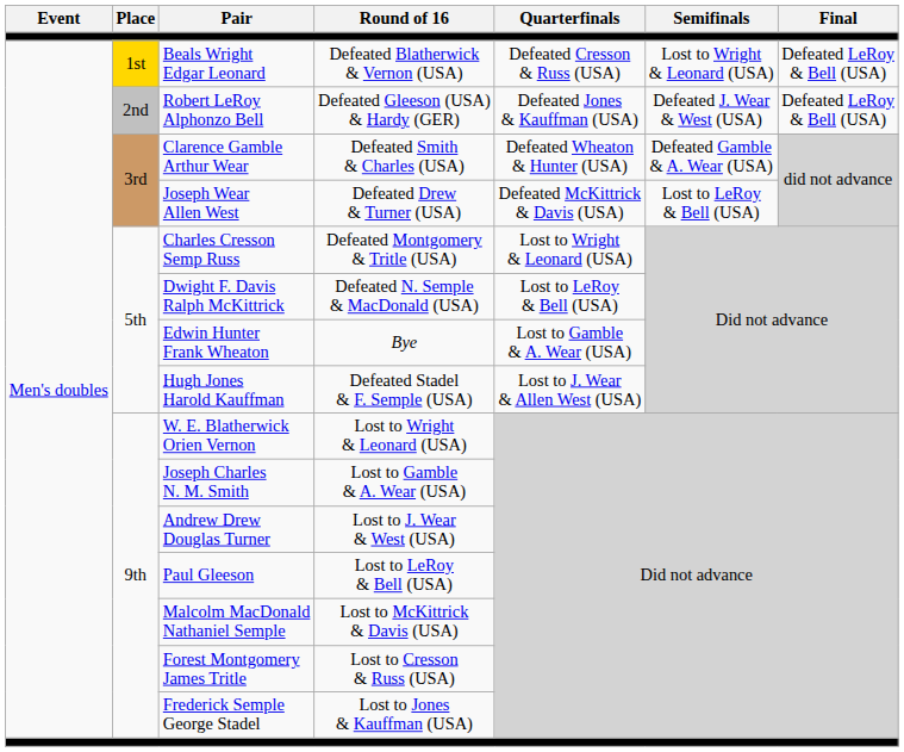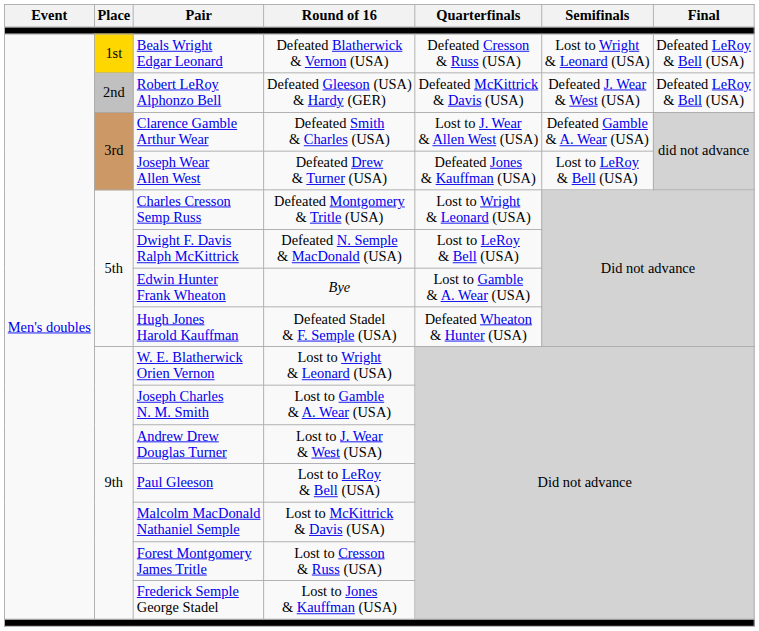 <table class=wikitable style="text-align:center">
 <tr>
 <th>Event</th>
 <th>Place</th>
 <th>Pair</th>
 <th>Round of 16</th>
 <th>Quarterfinals</th>
 <th>Semifinals</th>
 <th>Final</th>
 </tr>
 <tr bgcolor=black>
 <td colspan=7></td>
 </tr>
 <tr>
 <td rowspan=15><a href='#'>Men's doubles</a></td>
 <td bgcolor=gold>1st</td>
 <td align=left><a href='#'>Beals Wright</a> <br> <a href='#'>Edgar Leonard</a></td>
 <td>Defeated <a href='#'>Blatherwick</a> <br>& <a href='#'>Vernon</a> (USA)</td>
 <td>Defeated <a href='#'>Cresson</a> <br>& <a href='#'>Russ</a> (USA)</td>
 <td>Lost to <a href='#'>Wright</a> <br>& <a href='#'>Leonard</a> (USA)</td>
 <td>Defeated <a href='#'>LeRoy</a> <br>& <a href='#'>Bell</a> (USA)</td>
 </tr>
 <tr>
 <td bgcolor=silver>2nd</td>
 <td align=left><a href='#'>Robert LeRoy</a> <br> <a href='#'>Alphonzo Bell</a></td>
 <td>Defeated <a href='#'>Gleeson</a> (USA) <br>& <a href='#'>Hardy</a> (GER)</td>
-<td>Defeated <a href='#'>Jones</a> <br>& <a href='#'>Kauffman</a> (USA)</td>
+<td>Defeated <a href='#'>McKittrick</a> <br>& <a href='#'>Davis</a> (USA)</td>
 <td>Defeated <a href='#'>J. Wear</a> <br>& <a href='#'>West</a> (USA)</td>
 <td>Defeated <a href='#'>LeRoy</a> <br>& <a href='#'>Bell</a> (USA)</td>
 </tr>
 <tr>
 <td rowspan=2 bgcolor=cc9966>3rd</td>
 <td align=left><a href='#'>Clarence Gamble</a> <br> <a href='#'>Arthur Wear</a></td>
 <td>Defeated <a href='#'>Smith</a> <br>& <a href='#'>Charles</a> (USA)</td>
-<td>Defeated <a href='#'>Wheaton</a> <br>& <a href='#'>Hunter</a> (USA)</td>
+<td>Lost to <a href='#'>J. Wear</a> <br>& <a href='#'>Allen West</a> (USA)</td>
 <td>Defeated <a href='#'>Gamble</a> <br>& <a href='#'>A. Wear</a> (USA)</td>
 <td bgcolor=lightgray rowspan=2>did not advance</td>
 </tr>
 <tr>
 <td align=left><a href='#'>Joseph Wear</a> <br> <a href='#'>Allen West</a></td>
 <td>Defeated <a href='#'>Drew</a> <br>& <a href='#'>Turner</a> (USA)</td>
-<td>Defeated <a href='#'>McKittrick</a> <br>& <a href='#'>Davis</a> (USA)</td>
+<td>Defeated <a href='#'>Jones</a> <br>& <a href='#'>Kauffman</a> (USA)</td>
 <td>Lost to <a href='#'>LeRoy</a> <br>& <a href='#'>Bell</a> (USA)</td>
 </tr>
 <tr>
 <td rowspan=4>5th</td>
 <td align=left><a href='#'>Charles Cresson</a> <br> <a href='#'>Semp Russ</a></td>
 <td>Defeated <a href='#'>Montgomery</a> <br>& <a href='#'>Tritle</a> (USA)</td>
 <td>Lost to <a href='#'>Wright</a> <br>& <a href='#'>Leonard</a> (USA)</td>
 <td rowspan=4 colspan=2 bgcolor=lightgray>Did not advance</td>
 </tr>
 <tr>
 <td align=left><a href='#'>Dwight F. Davis</a> <br> <a href='#'>Ralph McKittrick</a></td>
 <td>Defeated <a href='#'>N. Semple</a> <br>& <a href='#'>MacDonald</a> (USA)</td>
 <td>Lost to <a href='#'>LeRoy</a> <br>& <a href='#'>Bell</a> (USA)</td>
 </tr>
 <tr>
 <td align=left><a href='#'>Edwin Hunter</a> <br> <a href='#'>Frank Wheaton</a></td>
 <td><em>Bye</em></td>
 <td>Lost to <a href='#'>Gamble</a> <br>& <a href='#'>A. Wear</a> (USA)</td>
 </tr>
 <tr>
 <td align=left><a href='#'>Hugh Jones</a> <br> <a href='#'>Harold Kauffman</a></td>
 <td>Defeated Stadel <br>& <a href='#'>F. Semple</a> (USA)</td>
-<td>Lost to <a href='#'>J. Wear</a> <br>& <a href='#'>Allen West</a> (USA)</td>
+<td>Defeated <a href='#'>Wheaton</a> <br>& <a href='#'>Hunter</a> (USA)</td>
 </tr>
 <tr>
 <td rowspan=7>9th</td>
 <td align=left><a href='#'>W. E. Blatherwick</a> <br> <a href='#'>Orien Vernon</a></td>
 <td>Lost to <a href='#'>Wright</a> <br>& <a href='#'>Leonard</a> (USA)</td>
 <td rowspan=7 colspan=3 bgcolor=lightgray>Did not advance</td>
 </tr>
 <tr>
 <td align=left><a href='#'>Joseph Charles</a> <br> <a href='#'>N. M. Smith</a></td>
 <td>Lost to <a href='#'>Gamble</a> <br>& <a href='#'>A. Wear</a> (USA)</td>
 </tr>
 <tr>
 <td align=left><a href='#'>Andrew Drew</a> <br> <a href='#'>Douglas Turner</a></td>
 <td>Lost to <a href='#'>J. Wear</a> <br>& <a href='#'>West</a> (USA)</td>
 </tr>
 <tr>
 <td align=left><a href='#'>Paul Gleeson</a> <br> </td>
 <td>Lost to <a href='#'>LeRoy</a> <br>& <a href='#'>Bell</a> (USA)</td>
 </tr>
 <tr>
 <td align=left><a href='#'>Malcolm MacDonald</a> <br> <a href='#'>Nathaniel Semple</a></td>
 <td>Lost to <a href='#'>McKittrick</a> <br>& <a href='#'>Davis</a> (USA)</td>
 </tr>
 <tr>
 <td align=left><a href='#'>Forest Montgomery</a> <br> <a href='#'>James Tritle</a></td>
 <td>Lost to <a href='#'>Cresson</a> <br>& <a href='#'>Russ</a> (USA)</td>
 </tr>
 <tr>
 <td align=left><a href='#'>Frederick Semple</a> <br> George Stadel</td>
 <td>Lost to <a href='#'>Jones</a> <br>& <a href='#'>Kauffman</a> (USA)</td>
 </tr>
 <tr bgcolor=black>
 <td colspan=7></td>
 </tr>
 </table>
